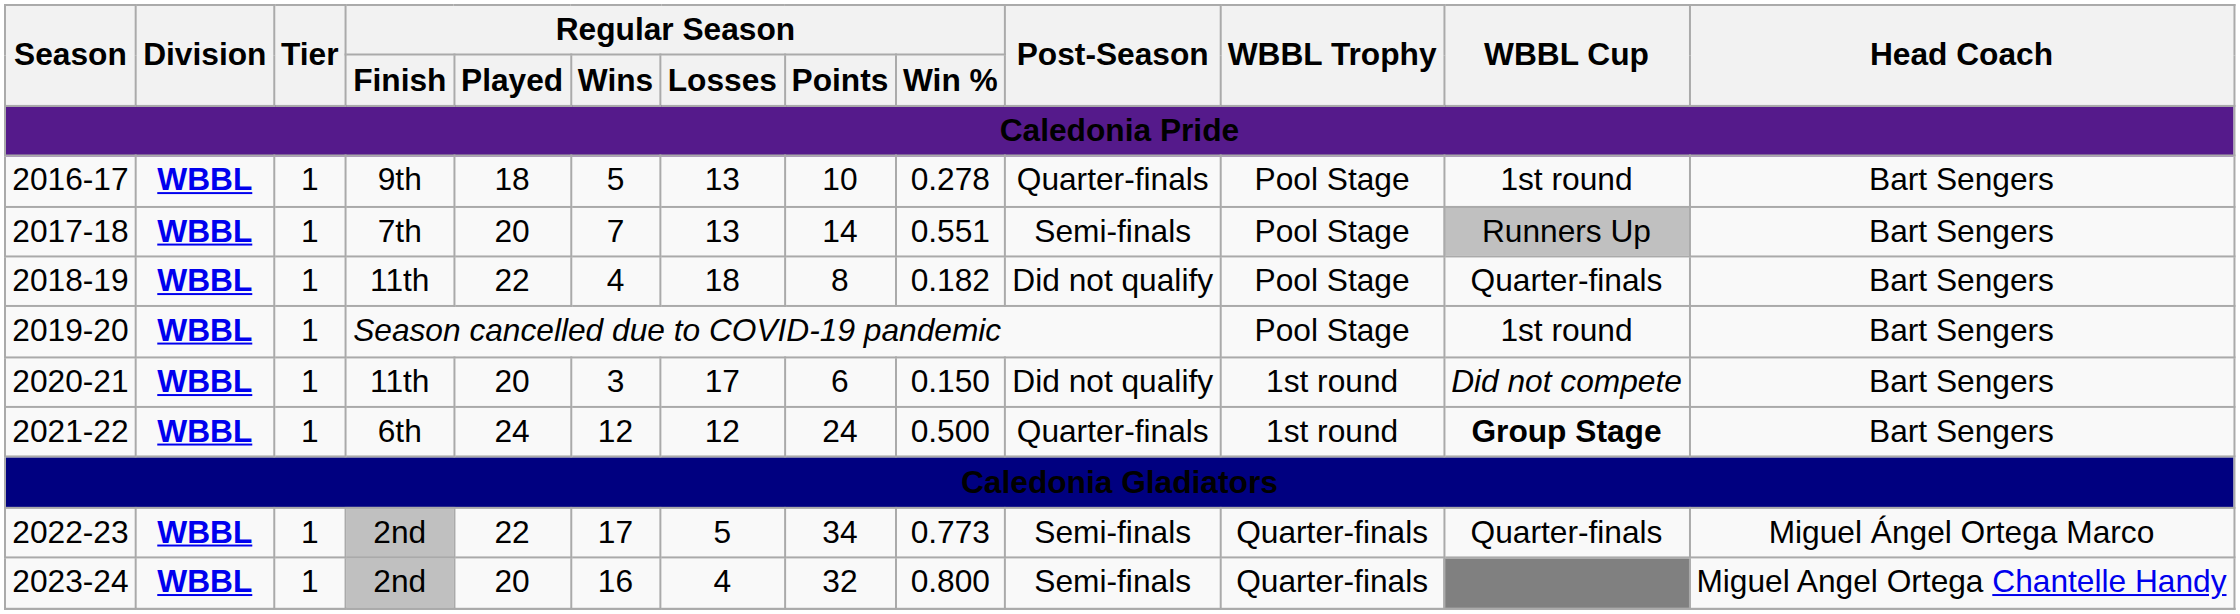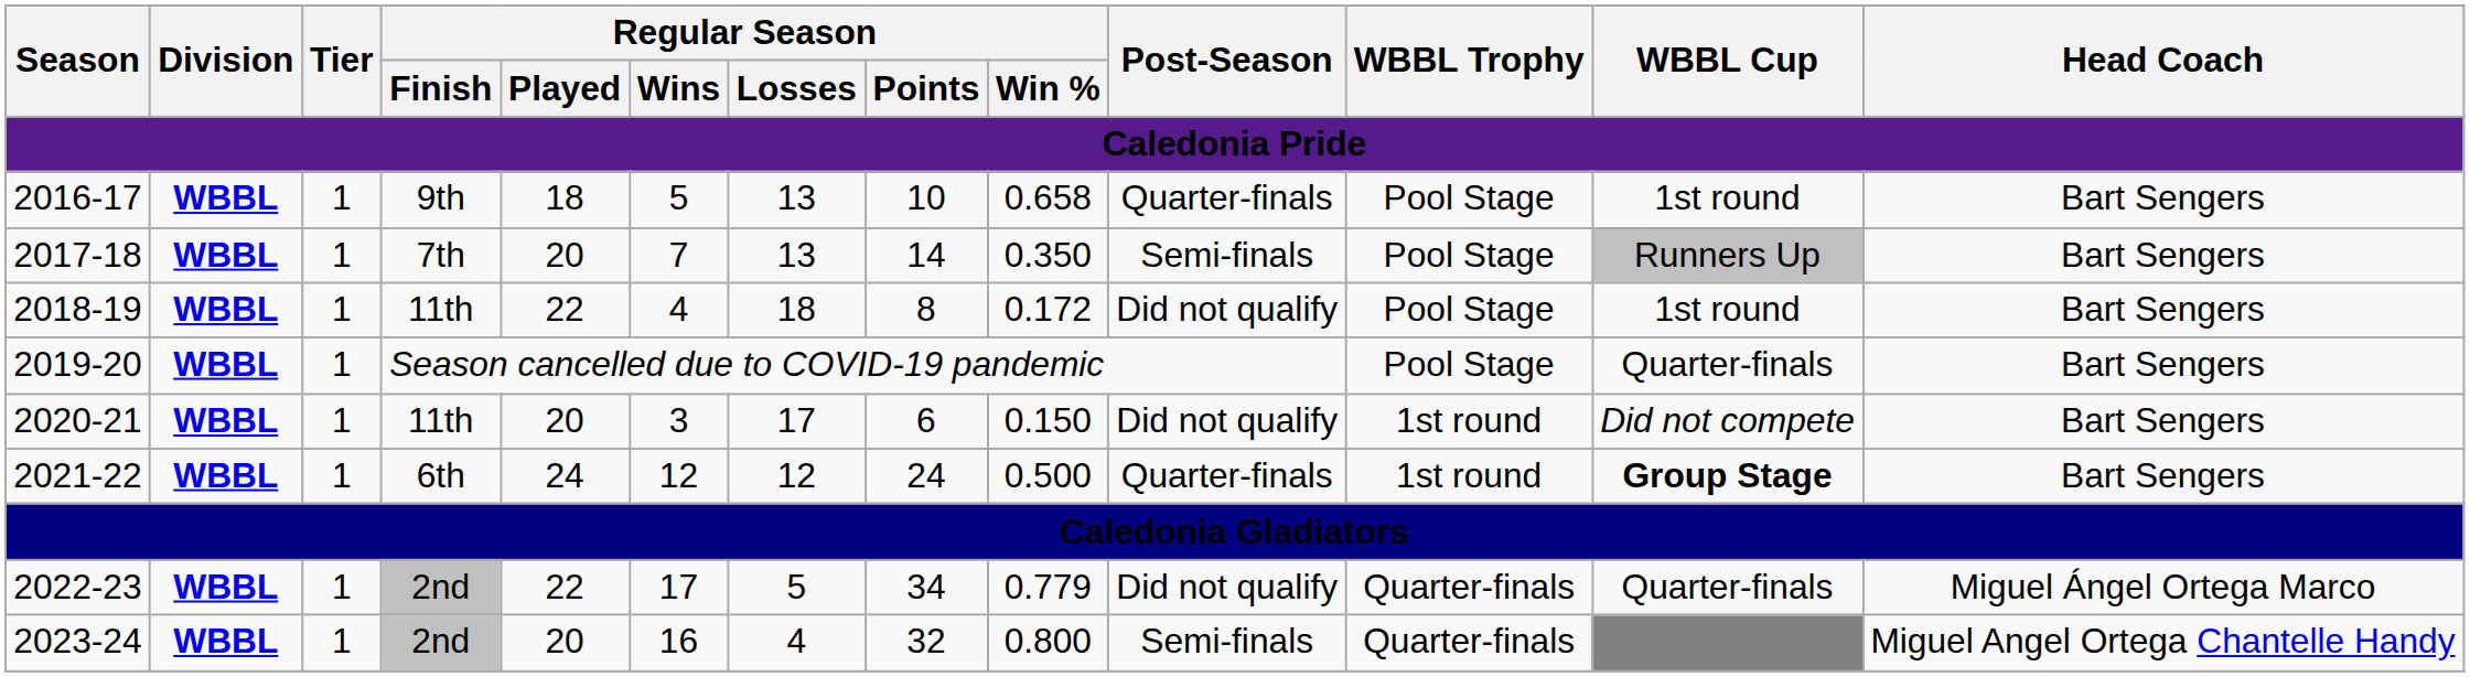 <table class="wikitable" style="font-size:100%;">
 <tr bgcolor="#efefef">
 <th rowspan="2">Season</th>
 <th rowspan="2">Division</th>
 <th rowspan="2">Tier</th>
 <th colspan="6">Regular Season</th>
 <th rowspan="2">Post-Season</th>
 <th rowspan="2">WBBL Trophy</th>
 <th rowspan="2">WBBL Cup</th>
 <th rowspan="2">Head Coach</th>
 </tr>
 <tr>
 <th>Finish</th>
 <th>Played</th>
 <th>Wins</th>
 <th>Losses</th>
 <th>Points</th>
 <th>Win %</th>
 </tr>
 <tr>
 <td colspan="13" align=center bgcolor="#551a8b"><span><strong>Caledonia Pride</strong></span></td>
 </tr>
 <tr>
 <td style="text-align:center;">2016-17</td>
 <td style="text-align:center;"><strong><a href='#'>WBBL</a></strong></td>
 <td style="text-align:center;">1</td>
 <td style="text-align:center;">9th</td>
 <td style="text-align:center;">18</td>
 <td style="text-align:center;">5</td>
 <td style="text-align:center;">13</td>
 <td style="text-align:center;">10</td>
-<td style="text-align:center;">0.278</td>
+<td style="text-align:center;">0.658</td>
 <td style="text-align:center;">Quarter-finals</td>
 <td style="text-align:center;">Pool Stage</td>
 <td style="text-align:center;">1st round</td>
 <td style="text-align:center;">Bart Sengers</td>
 </tr>
 <tr>
 <td style="text-align:center;">2017-18</td>
 <td style="text-align:center;"><strong><a href='#'>WBBL</a></strong></td>
 <td style="text-align:center;">1</td>
 <td style="text-align:center;">7th</td>
 <td style="text-align:center;">20</td>
 <td style="text-align:center;">7</td>
 <td style="text-align:center;">13</td>
 <td style="text-align:center;">14</td>
-<td style="text-align:center;">0.551</td>
+<td style="text-align:center;">0.350</td>
 <td style="text-align:center;">Semi-finals</td>
 <td style="text-align:center;">Pool Stage</td>
 <td style="text-align:center;" bgcolor=silver>Runners Up</td>
 <td style="text-align:center;">Bart Sengers</td>
 </tr>
 <tr>
 <td style="text-align:center;">2018-19</td>
 <td style="text-align:center;"><strong><a href='#'>WBBL</a></strong></td>
 <td style="text-align:center;">1</td>
 <td style="text-align:center;">11th</td>
 <td style="text-align:center;">22</td>
 <td style="text-align:center;">4</td>
 <td style="text-align:center;">18</td>
 <td style="text-align:center;">8</td>
-<td style="text-align:center;">0.182</td>
+<td style="text-align:center;">0.172</td>
 <td style="text-align:center;">Did not qualify</td>
 <td style="text-align:center;">Pool Stage</td>
-<td style="text-align:center;">Quarter-finals</td>
+<td style="text-align:center;">1st round</td>
 <td style="text-align:center;">Bart Sengers</td>
 </tr>
 <tr>
 <td style="text-align:center;">2019-20</td>
 <td style="text-align:center;"><strong><a href='#'>WBBL</a></strong></td>
 <td style="text-align:center;">1</td>
 <td colspan=7><em>Season cancelled due to COVID-19 pandemic</em></td>
 <td style="text-align:center;">Pool Stage</td>
-<td style="text-align:center;">1st round</td>
+<td style="text-align:center;">Quarter-finals</td>
 <td style="text-align:center;">Bart Sengers</td>
 </tr>
 <tr>
 <td style="text-align:center;">2020-21</td>
 <td style="text-align:center;"><strong><a href='#'>WBBL</a></strong></td>
 <td style="text-align:center;">1</td>
 <td style="text-align:center;">11th</td>
 <td style="text-align:center;">20</td>
 <td style="text-align:center;">3</td>
 <td style="text-align:center;">17</td>
 <td style="text-align:center;">6</td>
 <td style="text-align:center;">0.150</td>
 <td style="text-align:center;">Did not qualify</td>
 <td style="text-align:center;">1st round</td>
 <td style="text-align:center;"><em>Did not compete</em></td>
 <td style="text-align:center;">Bart Sengers</td>
 </tr>
 <tr>
 <td style="text-align:center;">2021-22</td>
 <td style="text-align:center;"><strong><a href='#'>WBBL</a></strong></td>
 <td style="text-align:center;">1</td>
 <td style="text-align:center;">6th</td>
 <td style="text-align:center;">24</td>
 <td style="text-align:center;">12</td>
 <td style="text-align:center;">12</td>
 <td style="text-align:center;">24</td>
 <td style="text-align:center;">0.500</td>
 <td style="text-align:center;">Quarter-finals</td>
 <td style="text-align:center;">1st round</td>
 <td style="text-align:center;"><strong>Group Stage</strong></td>
 <td style="text-align:center;">Bart Sengers</td>
 </tr>
 <tr>
 <td colspan="13" align=center bgcolor="navy"><span><strong>Caledonia Gladiators</strong></span></td>
 </tr>
 <tr>
 <td style="text-align:center;">2022-23</td>
 <td style="text-align:center;"><strong><a href='#'>WBBL</a></strong></td>
 <td style="text-align:center;">1</td>
 <td style="text-align:center;"bgcolor=silver>2nd</td>
 <td style="text-align:center;">22</td>
 <td style="text-align:center;">17</td>
 <td style="text-align:center;">5</td>
 <td style="text-align:center;">34</td>
-<td style="text-align:center;">0.773</td>
-<td style="text-align:center;">Semi-finals</td>
+<td style="text-align:center;">0.779</td>
+<td style="text-align:center;">Did not qualify</td>
 <td style="text-align:center;">Quarter-finals</td>
 <td style="text-align:center;">Quarter-finals</td>
 <td style="text-align:center;">Miguel Ángel Ortega Marco</td>
 </tr>
 <tr>
 <td style="text-align:center;">2023-24</td>
 <td style="text-align:center;"><strong><a href='#'>WBBL</a></strong></td>
 <td style="text-align:center;">1</td>
 <td style="text-align:center;"bgcolor=silver>2nd</td>
 <td style="text-align:center;">20</td>
 <td style="text-align:center;">16</td>
 <td style="text-align:center;">4</td>
 <td style="text-align:center;">32</td>
 <td style="text-align:center;">0.800</td>
 <td style="text-align:center;">Semi-finals</td>
 <td style="text-align:center;">Quarter-finals</td>
 <td style="text-align:center;"bgcolor=grey></td>
 <td style="text-align:center;">Miguel Angel Ortega  <a href='#'>Chantelle Handy</a></td>
 </tr>
 <tr>
 </tr>
 </table>
